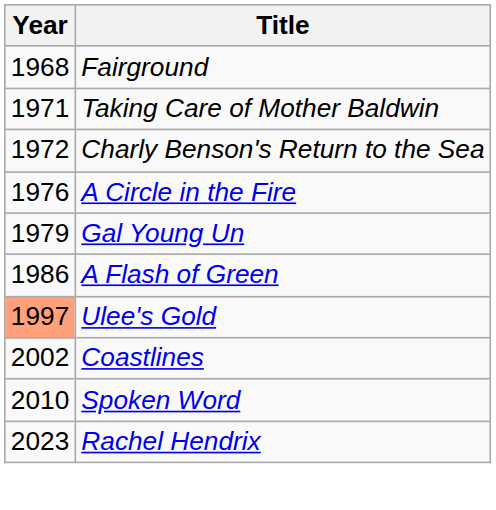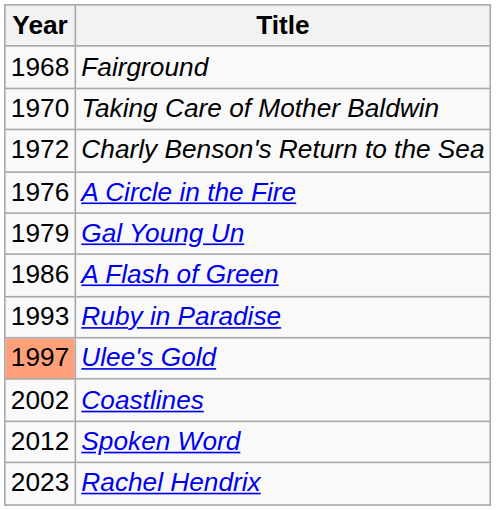 <table class="wikitable">
 <tr>
 <th>Year</th>
 <th>Title</th>
 </tr>
 <tr>
 <td>1968</td>
 <td><em>Fairground</em></td>
 </tr>
 <tr>
-<td>1971</td>
+<td>1970</td>
 <td><em>Taking Care of Mother Baldwin</em></td>
 </tr>
 <tr>
 <td>1972</td>
 <td><em>Charly Benson's Return to the Sea</em></td>
 </tr>
 <tr>
 <td>1976</td>
 <td><em><a href='#'>A Circle in the Fire</a></em></td>
 </tr>
 <tr>
 <td>1979</td>
 <td><em><a href='#'>Gal Young Un</a></em></td>
 </tr>
 <tr>
 <td>1986</td>
 <td><em><a href='#'>A Flash of Green</a></em></td>
 </tr>
 <tr>
+<td>1993</td>
+<td><em><a href='#'>Ruby in Paradise</a></em></td>
+</tr>
+<tr>
 <td style="background: lightsalmon;">1997</td>
 <td><em><a href='#'>Ulee's Gold</a></em></td>
 </tr>
 <tr>
 <td>2002</td>
 <td><em><a href='#'>Coastlines</a></em></td>
 </tr>
 <tr>
-<td>2010</td>
+<td>2012</td>
 <td><em><a href='#'>Spoken Word</a></em></td>
 </tr>
 <tr>
 <td>2023</td>
 <td><em><a href='#'>Rachel Hendrix</a></em></td>
 </tr>
 </table>
